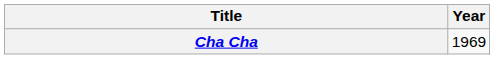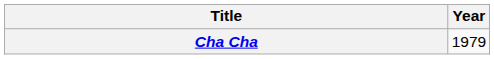 <table class="wikitable plainrowheaders">
 <tr>
 <th scope="col" width="450">Title</th>
 <th scope="col">Year</th>
 </tr>
 <tr>
 <th scope="row"><em><a href='#'>Cha Cha</a></em></th>
-<td>1969</td>
+<td>1979</td>
 </tr>
 </table>
